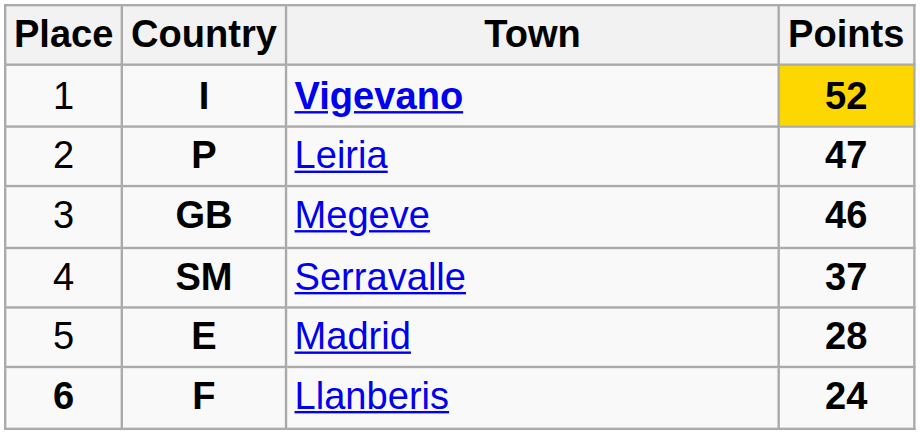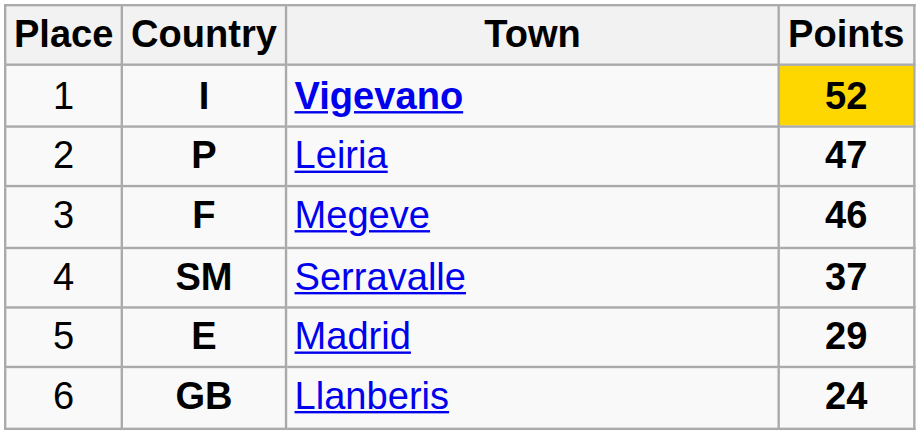 <table class="wikitable" style="text-align;">
 <tr>
 <th width="25">Place</th>
 <th width="25">Country</th>
 <th width="200">Town</th>
 <th width="25">Points</th>
 </tr>
 <tr>
 <td align="center">1</td>
 <td align="center"><strong>I</strong></td>
 <td align="left"><strong><a href='#'>Vigevano</a></strong></td>
 <td align="center"; style="background-color:gold;"><strong>52</strong></td>
 </tr>
 <tr>
 <td align="center">2</td>
 <td align="center"><strong>P</strong></td>
 <td align="left"><a href='#'>Leiria</a></td>
 <td align="center"><strong>47</strong></td>
 </tr>
 <tr>
 <td align="center">3</td>
-<td align="center"><strong>GB</strong></td>
+<td align="center"><strong>F</strong></td>
 <td align="left"><a href='#'>Megeve</a></td>
 <td align="center"><strong>46</strong></td>
 </tr>
 <tr>
 <td align="center">4</td>
 <td align="center"><strong>SM</strong></td>
 <td align="left"><a href='#'>Serravalle</a></td>
 <td align="center"><strong>37</strong></td>
 </tr>
 <tr>
 <td align="center">5</td>
 <td align="center"><strong>E</strong></td>
 <td align="left"><a href='#'>Madrid</a></td>
-<td align="center"><strong>28</strong></td>
+<td align="center"><strong>29</strong></td>
 </tr>
 <tr>
-<td align="center"><strong>6</strong></td>
-<td align="center"><strong>F</strong></td>
+<td align="center">6</td>
+<td align="center"><strong>GB</strong></td>
 <td align="left"><a href='#'>Llanberis</a></td>
 <td align="center"><strong>24</strong></td>
 </tr>
 </table>
